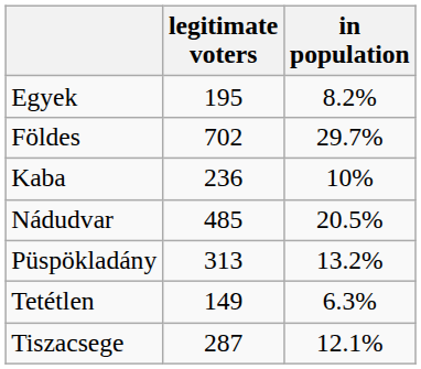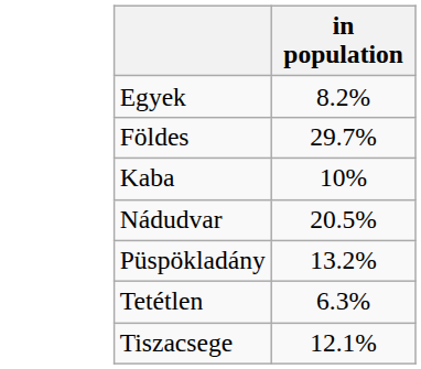 <table class="wikitable" style="float:right; text-align:center; width:30%;">
 <tr>
 <th></th>
-<th>legitimate voters</th>
 <th>in population</th>
 </tr>
 <tr>
 <td align="left">Egyek</td>
-<td>195</td>
 <td>8.2%</td>
 </tr>
 <tr>
 <td align="left">Földes</td>
-<td>702</td>
 <td>29.7%</td>
 </tr>
 <tr>
 <td align="left">Kaba</td>
-<td>236</td>
 <td>10%</td>
 </tr>
 <tr>
 <td align="left">Nádudvar</td>
-<td>485</td>
 <td>20.5%</td>
 </tr>
 <tr>
 <td align="left">Püspökladány</td>
-<td>313</td>
 <td>13.2%</td>
 </tr>
 <tr>
 <td align="left">Tetétlen</td>
-<td>149</td>
 <td>6.3%</td>
 </tr>
 <tr>
 <td align="left">Tiszacsege</td>
-<td>287</td>
 <td>12.1%</td>
 </tr>
 </table>
